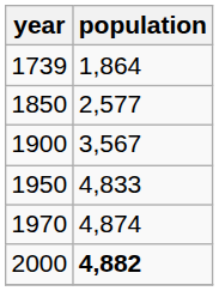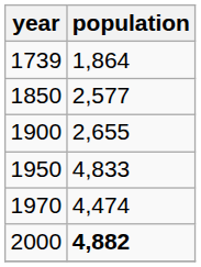 <table class="wikitable">
 <tr>
 <th>year</th>
 <th>population</th>
 </tr>
 <tr>
 <td>1739</td>
 <td>1,864</td>
 </tr>
 <tr>
 <td>1850</td>
 <td>2,577</td>
 </tr>
 <tr>
 <td>1900</td>
-<td>3,567</td>
+<td>2,655</td>
 </tr>
 <tr>
 <td>1950</td>
 <td>4,833</td>
 </tr>
 <tr>
 <td>1970</td>
-<td>4,874</td>
+<td>4,474</td>
 </tr>
 <tr>
 <td>2000</td>
 <td><strong>4,882</strong></td>
 </tr>
 <tr>
 </tr>
 </table>
